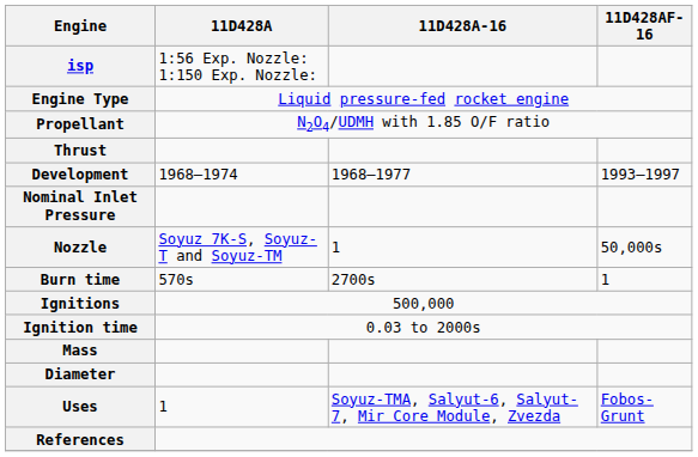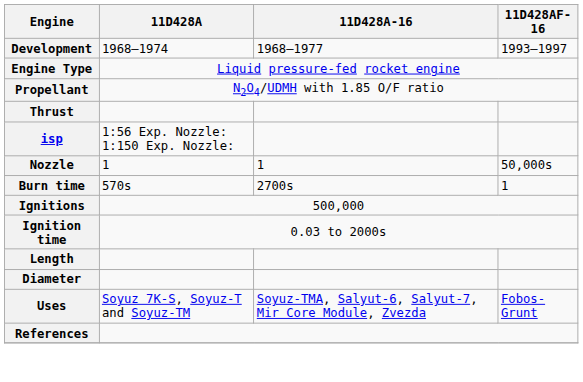 <table class="wikitable mw-collapsible">
 <tr>
 <th>Engine</th>
 <th>11D428A</th>
 <th>11D428A-16</th>
 <th>11D428AF-16</th>
 </tr>
 <tr>
-<th><a href='#'>isp</a></th>
-<td>1:56 Exp. Nozzle:<br>1:150 Exp. Nozzle:</td>
-<td></td>
-<td></td>
+<th>Development</th>
+<td>1968–1974</td>
+<td>1968–1977</td>
+<td>1993–1997</td>
 </tr>
 <tr>
 <th>Engine Type</th>
 <td colspan="3" style="text-align: center;"><a href='#'>Liquid</a> <a href='#'>pressure-fed</a> <a href='#'>rocket engine</a></td>
 </tr>
 <tr>
 <th>Propellant</th>
 <td colspan="3" style="text-align: center;"><a href='#'>N<sub>2</sub>O<sub>4</sub></a>/<a href='#'>UDMH</a> with 1.85 O/F ratio</td>
 </tr>
 <tr>
 <th>Thrust</th>
 <td></td>
 <td></td>
 <td></td>
 </tr>
 <tr>
-<th>Development</th>
-<td>1968–1974</td>
-<td>1968–1977</td>
-<td>1993–1997</td>
-</tr>
-<tr>
-<th>Nominal Inlet Pressure</th>
-<td></td>
+<th><a href='#'>isp</a></th>
+<td>1:56 Exp. Nozzle:<br>1:150 Exp. Nozzle:</td>
 <td></td>
 <td></td>
 </tr>
 <tr>
 <th>Nozzle</th>
-<td><a href='#'>Soyuz 7K-S</a>, <a href='#'>Soyuz-T</a> and <a href='#'>Soyuz-TM</a></td>
+<td>1</td>
 <td>1</td>
 <td>50,000s</td>
 </tr>
 <tr>
 <th>Burn time</th>
 <td>570s</td>
 <td>2700s</td>
 <td>1</td>
 </tr>
 <tr>
 <th>Ignitions</th>
 <td colspan="3" style="text-align: center;">500,000</td>
 </tr>
 <tr>
 <th>Ignition time</th>
 <td colspan="3" style="text-align: center;">0.03 to 2000s</td>
 </tr>
 <tr>
-<th>Mass</th>
+<th>Length</th>
 <td></td>
 <td></td>
 <td></td>
 </tr>
 <tr>
 <th>Diameter</th>
 <td></td>
 <td></td>
 <td></td>
 </tr>
 <tr>
 <th>Uses</th>
-<td>1</td>
+<td><a href='#'>Soyuz 7K-S</a>, <a href='#'>Soyuz-T</a> and <a href='#'>Soyuz-TM</a></td>
 <td><a href='#'>Soyuz-TMA</a>, <a href='#'>Salyut-6</a>, <a href='#'>Salyut-7</a>, <a href='#'>Mir Core Module</a>, <a href='#'>Zvezda</a></td>
 <td><a href='#'>Fobos-Grunt</a></td>
 </tr>
 <tr>
 <th>References</th>
 <td colspan="3" style="text-align: left;"></td>
 </tr>
 <tr>
 </tr>
 </table>
